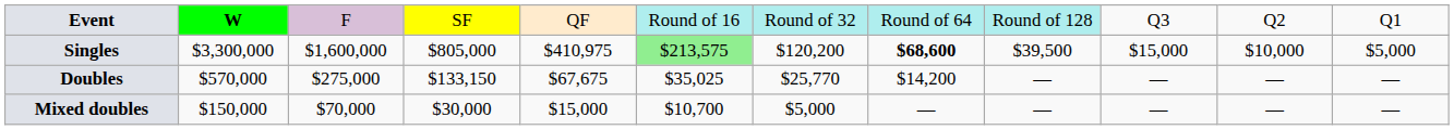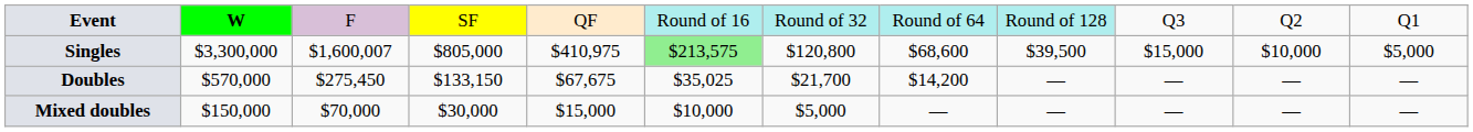 <table class="wikitable" style="font-size:90%;text-align:center">
 <tr>
 <td style="width:130px; background:#dfe2e9;"><strong>Event</strong></td>
 <td style="width:80px; background:lime;"><strong>W</strong></td>
 <td style="width:85px; background:thistle;">F</td>
 <td style="width:85px; background:#ff0;">SF</td>
 <td style="width:85px; background:#ffebcd;">QF</td>
 <td style="width:85px; background:#afeeee;">Round of 16</td>
 <td style="width:85px; background:#afeeee;">Round of 32</td>
 <td style="width:85px; background:#afeeee;">Round of 64</td>
 <td style="width:85px; background:#afeeee;">Round of 128</td>
 <td style="width:85px;">Q3</td>
 <td style="width:85px;">Q2</td>
 <td style="width:85px;">Q1</td>
 </tr>
 <tr>
 <td style="background:#dfe2e9;"><strong>Singles</strong></td>
 <td>$3,300,000</td>
-<td>$1,600,000</td>
+<td>$1,600,007</td>
 <td>$805,000</td>
 <td>$410,975</td>
 <td style="background: lightgreen;">$213,575</td>
-<td>$120,200</td>
-<td><strong>$68,600</strong></td>
+<td>$120,800</td>
+<td>$68,600</td>
 <td>$39,500</td>
 <td>$15,000</td>
 <td>$10,000</td>
 <td>$5,000</td>
 </tr>
 <tr>
 <td style="background:#dfe2e9;"><strong>Doubles</strong></td>
 <td>$570,000</td>
-<td>$275,000</td>
+<td>$275,450</td>
 <td>$133,150</td>
 <td>$67,675</td>
 <td>$35,025</td>
-<td>$25,770</td>
+<td>$21,700</td>
 <td>$14,200</td>
 <td>—</td>
 <td>—</td>
 <td>—</td>
 <td>—</td>
 </tr>
 <tr>
 <td style="background:#dfe2e9;"><strong>Mixed doubles</strong></td>
 <td>$150,000</td>
 <td>$70,000</td>
 <td>$30,000</td>
 <td>$15,000</td>
-<td>$10,700</td>
+<td>$10,000</td>
 <td>$5,000</td>
 <td>—</td>
 <td>—</td>
 <td>—</td>
 <td>—</td>
 <td>—</td>
 </tr>
 </table>
